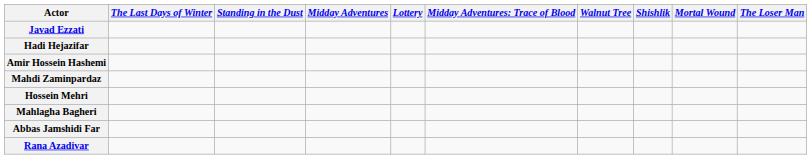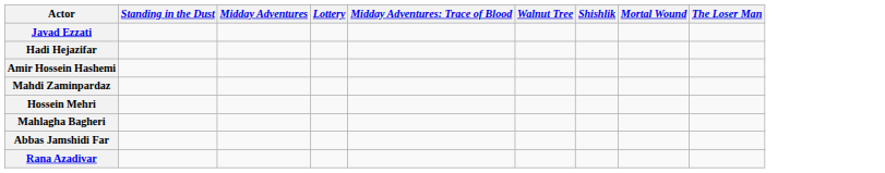 <table class="wikitable" style="text-align:center;font-size:90%;">
 <tr>
 <th>Actor</th>
-<th><em><a href='#'>The Last Days of Winter</a></em></th>
 <th><em><a href='#'>Standing in the Dust</a></em></th>
 <th><em><a href='#'>Midday Adventures</a></em></th>
 <th><a href='#'><em>Lottery</em></a></th>
 <th><em><a href='#'>Midday Adventures: Trace of Blood</a></em></th>
 <th><a href='#'><em>Walnut Tree</em></a></th>
 <th><em><a href='#'>Shishlik</a></em></th>
 <th><a href='#'><em>Mortal Wound</em></a></th>
 <th><em><a href='#'>The Loser Man</a></em></th>
 </tr>
 <tr>
 <th><a href='#'>Javad Ezzati</a></th>
 <td></td>
 <td></td>
 <td></td>
 <td></td>
 <td></td>
 <td></td>
 <td></td>
 <td></td>
-<td></td>
 </tr>
 <tr>
 <th>Hadi Hejazifar</th>
-<td></td>
 <td></td>
 <td></td>
 <td></td>
 <td></td>
 <td></td>
 <td></td>
 <td></td>
 <td></td>
 </tr>
 <tr>
 <th>Amir Hossein Hashemi</th>
 <td></td>
 <td></td>
 <td></td>
 <td></td>
 <td></td>
 <td></td>
 <td></td>
 <td></td>
-<td></td>
 </tr>
 <tr>
 <th>Mahdi Zaminpardaz</th>
-<td></td>
 <td></td>
 <td></td>
 <td></td>
 <td></td>
 <td></td>
 <td></td>
 <td></td>
 <td></td>
 </tr>
 <tr>
 <th>Hossein Mehri</th>
 <td></td>
 <td></td>
 <td></td>
 <td></td>
 <td></td>
 <td></td>
 <td></td>
 <td></td>
-<td></td>
 </tr>
 <tr>
 <th>Mahlagha Bagheri</th>
-<td></td>
 <td></td>
 <td></td>
 <td></td>
 <td></td>
 <td></td>
 <td></td>
 <td></td>
 <td></td>
 </tr>
 <tr>
 <th>Abbas Jamshidi Far</th>
 <td></td>
 <td></td>
 <td></td>
 <td></td>
 <td></td>
 <td></td>
 <td></td>
 <td></td>
-<td></td>
 </tr>
 <tr>
 <th><a href='#'>Rana Azadivar</a></th>
 <td></td>
 <td></td>
 <td></td>
 <td></td>
 <td></td>
 <td></td>
 <td></td>
 <td></td>
-<td></td>
 </tr>
 </table>
